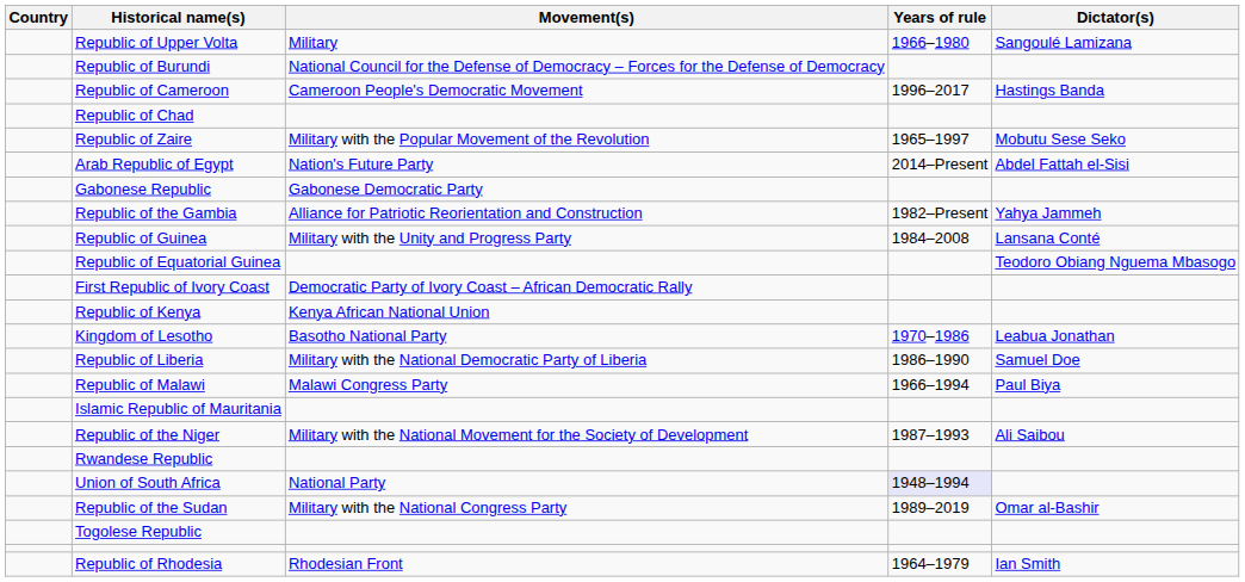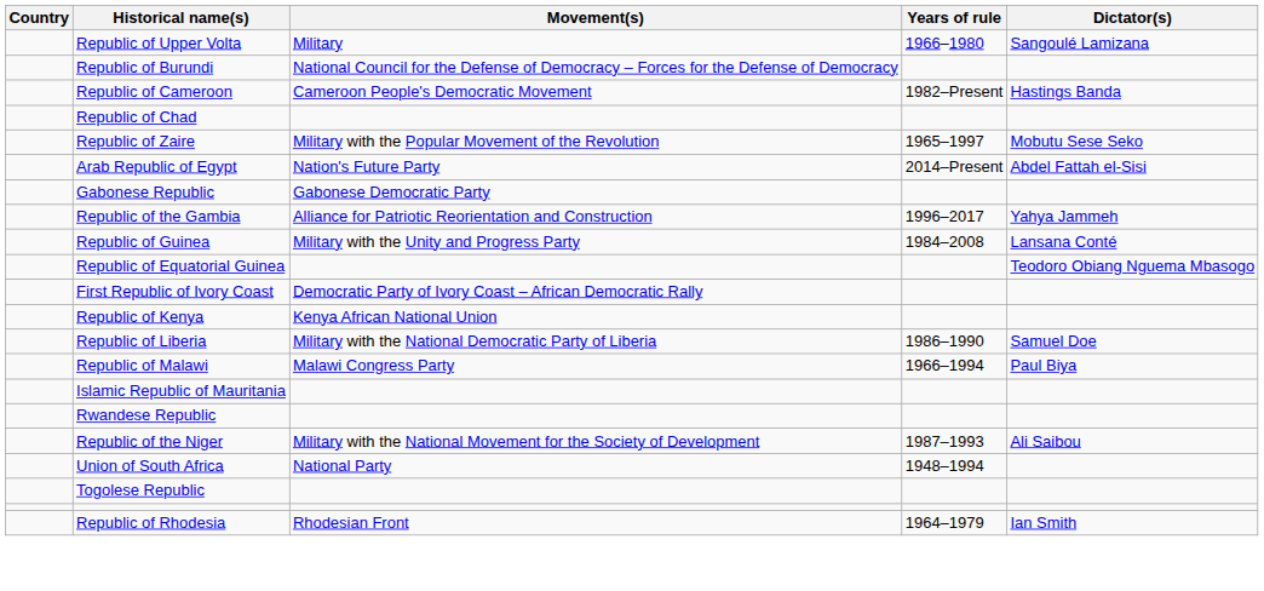 <table class="wikitable">
 <tr>
 <th>Country</th>
 <th>Historical name(s)</th>
 <th>Movement(s)</th>
 <th>Years of rule</th>
 <th>Dictator(s)</th>
 </tr>
 <tr>
 <td></td>
 <td> <a href='#'>Republic of Upper Volta</a></td>
 <td><a href='#'>Military</a></td>
 <td><a href='#'>1966</a>–<a href='#'>1980</a></td>
 <td><a href='#'>Sangoulé Lamizana</a></td>
 </tr>
 <tr>
 <td></td>
 <td> <a href='#'>Republic of Burundi</a></td>
 <td><a href='#'>National Council for the Defense of Democracy – Forces for the Defense of Democracy</a></td>
 <td></td>
 <td></td>
 </tr>
 <tr>
 <td></td>
 <td> <a href='#'>Republic of Cameroon</a></td>
 <td><a href='#'>Cameroon People's Democratic Movement</a></td>
-<td>1996–2017</td>
+<td>1982–Present</td>
 <td><a href='#'>Hastings Banda</a></td>
 </tr>
 <tr>
 <td></td>
 <td> <a href='#'>Republic of Chad</a></td>
 <td></td>
 <td></td>
 <td></td>
 </tr>
 <tr>
 <td></td>
 <td> <a href='#'>Republic of Zaire</a></td>
 <td><a href='#'>Military</a> with the <a href='#'>Popular Movement of the Revolution</a></td>
 <td>1965–1997</td>
 <td><a href='#'>Mobutu Sese Seko</a></td>
 </tr>
 <tr>
 <td></td>
 <td> <a href='#'>Arab Republic of Egypt</a></td>
 <td><a href='#'>Nation's Future Party</a></td>
 <td>2014–Present</td>
 <td><a href='#'>Abdel Fattah el-Sisi</a></td>
 </tr>
 <tr>
 <td></td>
 <td> <a href='#'>Gabonese Republic</a></td>
 <td><a href='#'>Gabonese Democratic Party</a></td>
 <td></td>
 <td></td>
 </tr>
 <tr>
 <td></td>
 <td> <a href='#'>Republic of the Gambia</a></td>
 <td><a href='#'>Alliance for Patriotic Reorientation and Construction</a></td>
-<td>1982–Present</td>
+<td>1996–2017</td>
 <td><a href='#'>Yahya Jammeh</a></td>
 </tr>
 <tr>
 <td></td>
 <td> <a href='#'>Republic of Guinea</a></td>
 <td><a href='#'>Military</a> with the <a href='#'>Unity and Progress Party</a></td>
 <td>1984–2008</td>
 <td><a href='#'>Lansana Conté</a></td>
 </tr>
 <tr>
 <td></td>
 <td> <a href='#'>Republic of Equatorial Guinea</a></td>
 <td></td>
 <td></td>
 <td><a href='#'>Teodoro Obiang Nguema Mbasogo</a></td>
 </tr>
 <tr>
 <td></td>
 <td> <a href='#'>First Republic of Ivory Coast</a></td>
 <td><a href='#'>Democratic Party of Ivory Coast – African Democratic Rally</a></td>
 <td></td>
 <td></td>
 </tr>
 <tr>
 <td></td>
 <td> <a href='#'>Republic of Kenya</a></td>
 <td><a href='#'>Kenya African National Union</a></td>
 <td></td>
 <td></td>
 </tr>
 <tr>
 <td></td>
-<td> <a href='#'>Kingdom of Lesotho</a></td>
-<td><a href='#'>Basotho National Party</a></td>
-<td><a href='#'>1970</a>–<a href='#'>1986</a></td>
-<td><a href='#'>Leabua Jonathan</a></td>
-</tr>
-<tr>
-<td></td>
 <td> <a href='#'>Republic of Liberia</a></td>
 <td><a href='#'>Military</a> with the <a href='#'>National Democratic Party of Liberia</a></td>
 <td>1986–1990</td>
 <td><a href='#'>Samuel Doe</a></td>
 </tr>
 <tr>
 <td></td>
 <td> <a href='#'>Republic of Malawi</a></td>
 <td><a href='#'>Malawi Congress Party</a></td>
 <td>1966–1994</td>
 <td><a href='#'>Paul Biya</a></td>
 </tr>
 <tr>
 <td></td>
 <td> <a href='#'>Islamic Republic of Mauritania</a></td>
 <td></td>
 <td></td>
 <td></td>
 </tr>
 <tr>
 <td></td>
+<td> <a href='#'>Rwandese Republic</a></td>
+<td></td>
+<td></td>
+<td></td>
+</tr>
+<tr>
+<td></td>
 <td> <a href='#'>Republic of the Niger</a></td>
 <td><a href='#'>Military</a> with the <a href='#'>National Movement for the Society of Development</a></td>
 <td>1987–1993</td>
 <td><a href='#'>Ali Saibou</a></td>
 </tr>
 <tr>
 <td></td>
-<td> <a href='#'>Rwandese Republic</a></td>
-<td></td>
-<td></td>
-<td></td>
-</tr>
-<tr>
-<td></td>
 <td> <a href='#'>Union of South Africa</a></td>
 <td><a href='#'>National Party</a></td>
-<td style="background: lavender;">1948–1994</td>
+<td>1948–1994</td>
 <td></td>
-</tr>
-<tr>
-<td></td>
-<td> <a href='#'>Republic of the Sudan</a></td>
-<td><a href='#'>Military</a> with the <a href='#'>National Congress Party</a></td>
-<td>1989–2019</td>
-<td><a href='#'>Omar al-Bashir</a></td>
 </tr>
 <tr>
 <td></td>
 <td> <a href='#'>Togolese Republic</a></td>
 <td></td>
 <td></td>
 <td></td>
 </tr>
 <tr>
 <td></td>
 <td> </td>
 <td></td>
 <td></td>
 <td></td>
 </tr>
 <tr>
 <td></td>
 <td> <a href='#'>Republic of Rhodesia</a></td>
 <td><a href='#'>Rhodesian Front</a></td>
 <td>1964–1979</td>
 <td><a href='#'>Ian Smith</a></td>
 </tr>
 </table>
